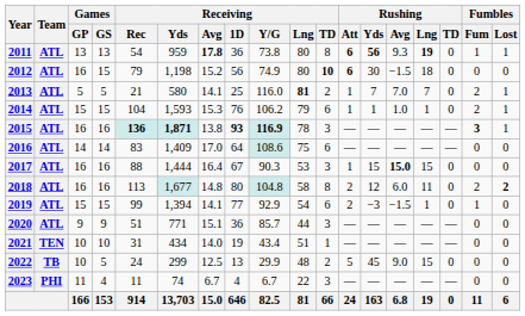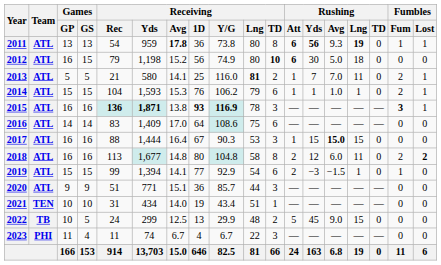 <table class= "wikitable" style="text-align:center;">
 <tr>
 <th rowspan="2">Year</th>
 <th rowspan="2">Team</th>
 <th colspan="2">Games</th>
 <th colspan="7">Receiving</th>
 <th colspan="5">Rushing</th>
 <th colspan="2">Fumbles</th>
 </tr>
 <tr>
 <th>GP</th>
 <th>GS</th>
 <th>Rec</th>
 <th>Yds</th>
 <th>Avg</th>
 <th>1D</th>
 <th>Y/G</th>
 <th>Lng</th>
 <th>TD</th>
 <th>Att</th>
 <th>Yds</th>
 <th>Avg</th>
 <th>Lng</th>
 <th>TD</th>
 <th>Fum</th>
 <th>Lost</th>
 </tr>
 <tr>
 <th><a href='#'>2011</a></th>
 <th><a href='#'>ATL</a></th>
 <td>13</td>
 <td>13</td>
 <td>54</td>
 <td>959</td>
 <td><strong>17.8</strong></td>
 <td>36</td>
 <td>73.8</td>
 <td>80</td>
 <td>8</td>
 <td><strong>6</strong></td>
 <td><strong>56</strong></td>
 <td>9.3</td>
 <td><strong>19</strong></td>
 <td>0</td>
 <td>1</td>
 <td>1</td>
 </tr>
 <tr>
 <th><a href='#'>2012</a></th>
 <th><a href='#'>ATL</a></th>
 <td>16</td>
 <td>15</td>
 <td>79</td>
 <td>1,198</td>
 <td>15.2</td>
 <td>56</td>
 <td>74.9</td>
 <td>80</td>
 <td><strong>10</strong></td>
 <td><strong>6</strong></td>
 <td>30</td>
-<td>−1.5</td>
+<td>5.0</td>
 <td>18</td>
 <td>0</td>
 <td>0</td>
 <td>0</td>
 </tr>
 <tr>
 <th><a href='#'>2013</a></th>
 <th><a href='#'>ATL</a></th>
 <td>5</td>
 <td>5</td>
 <td>21</td>
 <td>580</td>
 <td>14.1</td>
 <td>25</td>
 <td>116.0</td>
 <td><strong>81</strong></td>
 <td>2</td>
 <td>1</td>
 <td>7</td>
 <td>7.0</td>
-<td>7</td>
+<td>11</td>
 <td>0</td>
 <td>2</td>
 <td>1</td>
 </tr>
 <tr>
 <th><a href='#'>2014</a></th>
 <th><a href='#'>ATL</a></th>
 <td>15</td>
 <td>15</td>
 <td>104</td>
 <td>1,593</td>
 <td>15.3</td>
 <td>76</td>
 <td>106.2</td>
 <td>79</td>
 <td>6</td>
 <td>1</td>
 <td>1</td>
 <td>1.0</td>
 <td>1</td>
 <td>0</td>
 <td>2</td>
 <td>1</td>
 </tr>
 <tr>
 <th><a href='#'>2015</a></th>
 <th><a href='#'>ATL</a></th>
 <td>16</td>
 <td>16</td>
 <td style="background:#cfecec; width:3em;"><strong>136</strong></td>
 <td style="background:#cfecec; width:3em;"><strong>1,871</strong></td>
 <td>13.8</td>
 <td><strong>93</strong></td>
 <td style="background:#cfecec; width:3em;"><strong>116.9</strong></td>
 <td>78</td>
 <td>3</td>
 <td>—</td>
 <td>—</td>
 <td>—</td>
 <td>—</td>
 <td>—</td>
 <td><strong>3</strong></td>
 <td>1</td>
 </tr>
 <tr>
 <th><a href='#'>2016</a></th>
 <th><a href='#'>ATL</a></th>
 <td>14</td>
 <td>14</td>
 <td>83</td>
 <td>1,409</td>
 <td>17.0</td>
 <td>64</td>
 <td style="background:#cfecec; width:3em;">108.6</td>
 <td>75</td>
 <td>6</td>
 <td>—</td>
 <td>—</td>
 <td>—</td>
 <td>—</td>
 <td>—</td>
 <td>0</td>
 <td>0</td>
 </tr>
 <tr>
 <th><a href='#'>2017</a></th>
 <th><a href='#'>ATL</a></th>
 <td>16</td>
 <td>16</td>
 <td>88</td>
 <td>1,444</td>
 <td>16.4</td>
 <td>67</td>
 <td>90.3</td>
 <td>53</td>
 <td>3</td>
 <td>1</td>
 <td>15</td>
 <td><strong>15.0</strong></td>
 <td>15</td>
 <td>0</td>
 <td>0</td>
 <td>0</td>
 </tr>
 <tr>
 <th><a href='#'>2018</a></th>
 <th><a href='#'>ATL</a></th>
 <td>16</td>
 <td>16</td>
 <td>113</td>
 <td style="background:#cfecec; width:3em;">1,677</td>
 <td>14.8</td>
 <td>80</td>
 <td style="background:#cfecec; width:3em;">104.8</td>
 <td>58</td>
 <td>8</td>
 <td>2</td>
 <td>12</td>
 <td>6.0</td>
 <td>11</td>
 <td>0</td>
 <td>2</td>
 <td><strong>2</strong></td>
 </tr>
 <tr>
 <th><a href='#'>2019</a></th>
 <th><a href='#'>ATL</a></th>
 <td>15</td>
 <td>15</td>
 <td>99</td>
 <td>1,394</td>
 <td>14.1</td>
 <td>77</td>
 <td>92.9</td>
 <td>54</td>
 <td>6</td>
 <td>2</td>
 <td>−3</td>
 <td>−1.5</td>
 <td>1</td>
 <td>0</td>
 <td>1</td>
 <td>0</td>
 </tr>
 <tr>
 <th><a href='#'>2020</a></th>
 <th><a href='#'>ATL</a></th>
 <td>9</td>
 <td>9</td>
 <td>51</td>
 <td>771</td>
 <td>15.1</td>
 <td>36</td>
 <td>85.7</td>
 <td>44</td>
 <td>3</td>
 <td>—</td>
 <td>—</td>
 <td>—</td>
 <td>—</td>
 <td>—</td>
 <td>0</td>
 <td>0</td>
 </tr>
 <tr>
 <th><a href='#'>2021</a></th>
 <th><a href='#'>TEN</a></th>
 <td>10</td>
 <td>10</td>
 <td>31</td>
 <td>434</td>
 <td>14.0</td>
 <td>19</td>
 <td>43.4</td>
 <td>51</td>
 <td>1</td>
 <td>—</td>
 <td>—</td>
 <td>—</td>
 <td>—</td>
 <td>—</td>
 <td>0</td>
 <td>0</td>
 </tr>
 <tr>
 <th><a href='#'>2022</a></th>
 <th><a href='#'>TB</a></th>
 <td>10</td>
 <td>5</td>
 <td>24</td>
 <td>299</td>
 <td>12.5</td>
 <td>13</td>
 <td>29.9</td>
 <td>48</td>
 <td>2</td>
 <td>5</td>
 <td>45</td>
 <td>9.0</td>
 <td>15</td>
 <td>0</td>
 <td>0</td>
 <td>0</td>
 </tr>
 <tr>
 <th><a href='#'>2023</a></th>
 <th><a href='#'>PHI</a></th>
 <td>11</td>
 <td>4</td>
 <td>11</td>
 <td>74</td>
 <td>6.7</td>
 <td>4</td>
 <td>6.7</td>
 <td>22</td>
 <td>3</td>
 <td>—</td>
 <td>—</td>
 <td>—</td>
 <td>—</td>
 <td>—</td>
 <td>0</td>
 <td>0</td>
 </tr>
 <tr>
 <th colspan="2"></th>
 <th>166</th>
 <th>153</th>
 <th>914</th>
 <th>13,703</th>
 <th>15.0</th>
 <th>646</th>
 <th>82.5</th>
 <th>81</th>
 <th>66</th>
 <th>24</th>
 <th>163</th>
 <th>6.8</th>
 <th>19</th>
 <th>0</th>
 <th>11</th>
 <th>6</th>
 </tr>
 </table>
